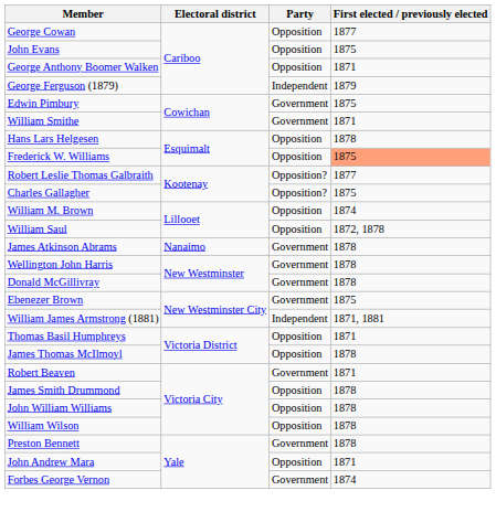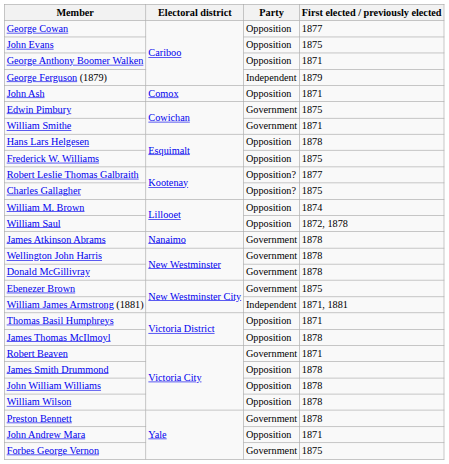 <table class="wikitable sortable">
 <tr>
 <th>Member</th>
 <th>Electoral district</th>
 <th>Party</th>
 <th>First elected / previously elected</th>
 </tr>
 <tr>
 <td><a href='#'>George Cowan</a></td>
 <td rowspan=4><a href='#'>Cariboo</a></td>
 <td>Opposition</td>
 <td>1877</td>
 </tr>
 <tr>
 <td><a href='#'>John Evans</a></td>
 <td>Opposition</td>
 <td>1875</td>
 </tr>
 <tr>
 <td><a href='#'>George Anthony Boomer Walken</a></td>
 <td>Opposition</td>
 <td>1871</td>
 </tr>
 <tr>
 <td><a href='#'>George Ferguson</a> (1879)</td>
 <td>Independent</td>
 <td>1879</td>
 </tr>
 <tr>
+<td><a href='#'>John Ash</a></td>
+<td><a href='#'>Comox</a></td>
+<td>Opposition</td>
+<td>1871</td>
+</tr>
+<tr>
 <td><a href='#'>Edwin Pimbury</a></td>
 <td rowspan=2><a href='#'>Cowichan</a></td>
 <td>Government</td>
 <td>1875</td>
 </tr>
 <tr>
 <td><a href='#'>William Smithe</a></td>
 <td>Government</td>
 <td>1871</td>
 </tr>
 <tr>
 <td><a href='#'>Hans Lars Helgesen</a></td>
 <td rowspan=2><a href='#'>Esquimalt</a></td>
 <td>Opposition</td>
 <td>1878</td>
 </tr>
 <tr>
 <td><a href='#'>Frederick W. Williams</a></td>
 <td>Opposition</td>
-<td style="background: lightsalmon;">1875</td>
+<td>1875</td>
 </tr>
 <tr>
 <td><a href='#'>Robert Leslie Thomas Galbraith</a></td>
 <td rowspan=2><a href='#'>Kootenay</a></td>
 <td>Opposition?</td>
 <td>1877</td>
 </tr>
 <tr>
 <td><a href='#'>Charles Gallagher</a></td>
 <td>Opposition?</td>
 <td>1875</td>
 </tr>
 <tr>
 <td><a href='#'>William M. Brown</a></td>
 <td rowspan=2><a href='#'>Lillooet</a></td>
 <td>Opposition</td>
 <td>1874</td>
 </tr>
 <tr>
 <td><a href='#'>William Saul</a></td>
 <td>Opposition</td>
 <td>1872, 1878</td>
 </tr>
 <tr>
 <td><a href='#'>James Atkinson Abrams</a></td>
 <td><a href='#'>Nanaimo</a></td>
 <td>Government</td>
 <td>1878</td>
 </tr>
 <tr>
 <td><a href='#'>Wellington John Harris</a></td>
 <td rowspan=2><a href='#'>New Westminster</a></td>
 <td>Government</td>
 <td>1878</td>
 </tr>
 <tr>
 <td><a href='#'>Donald McGillivray</a></td>
 <td>Government</td>
 <td>1878</td>
 </tr>
 <tr>
 <td><a href='#'>Ebenezer Brown</a></td>
 <td rowspan=2><a href='#'>New Westminster City</a></td>
 <td>Government</td>
 <td>1875</td>
 </tr>
 <tr>
 <td><a href='#'>William James Armstrong</a> (1881)</td>
 <td>Independent</td>
 <td>1871, 1881</td>
 </tr>
 <tr>
 <td><a href='#'>Thomas Basil Humphreys</a></td>
 <td rowspan=2><a href='#'>Victoria District</a></td>
 <td>Opposition</td>
 <td>1871</td>
 </tr>
 <tr>
 <td><a href='#'>James Thomas McIlmoyl</a></td>
 <td>Opposition</td>
 <td>1878</td>
 </tr>
 <tr>
 <td><a href='#'>Robert Beaven</a></td>
 <td rowspan=4><a href='#'>Victoria City</a></td>
 <td>Government</td>
 <td>1871</td>
 </tr>
 <tr>
 <td><a href='#'>James Smith Drummond</a></td>
 <td>Opposition</td>
 <td>1878</td>
 </tr>
 <tr>
 <td><a href='#'>John William Williams</a></td>
 <td>Opposition</td>
 <td>1878</td>
 </tr>
 <tr>
 <td><a href='#'>William Wilson</a></td>
 <td>Opposition</td>
 <td>1878</td>
 </tr>
 <tr>
 <td><a href='#'>Preston Bennett</a></td>
 <td rowspan=3><a href='#'>Yale</a></td>
 <td>Government</td>
 <td>1878</td>
 </tr>
 <tr>
 <td><a href='#'>John Andrew Mara</a></td>
 <td>Opposition</td>
 <td>1871</td>
 </tr>
 <tr>
 <td><a href='#'>Forbes George Vernon</a></td>
 <td>Government</td>
-<td>1874</td>
+<td>1875</td>
 </tr>
 </table>
